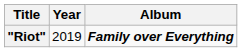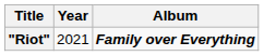 <table class="wikitable plainrowheaders" style="text-align:center;">
 <tr>
 <th>Title</th>
 <th>Year</th>
 <th>Album</th>
 </tr>
 <tr>
 <th scope="row">"Riot"<br></th>
-<td>2019</td>
+<td>2021</td>
 <td><strong><em>Family over Everything</em></strong></td>
 </tr>
 </table>
